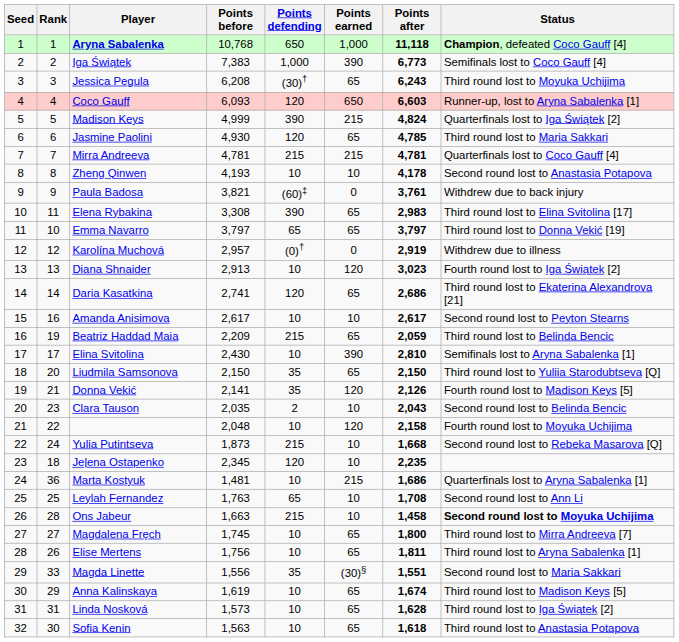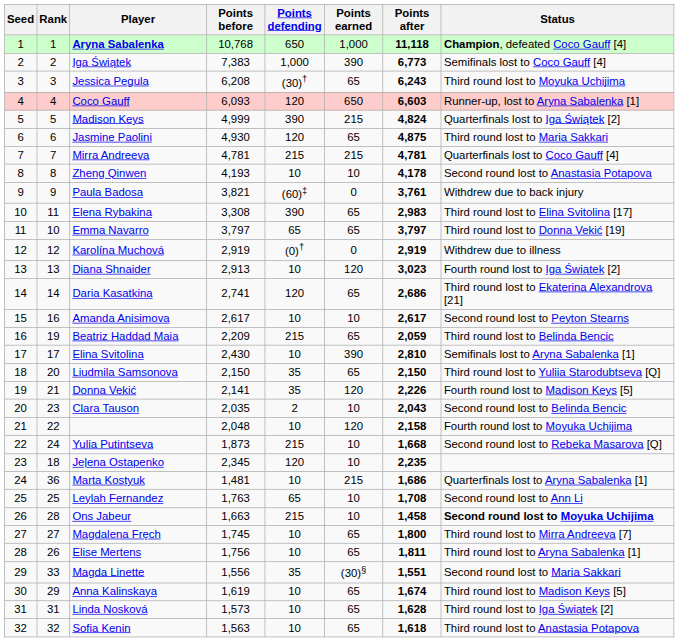 <table class="wikitable sortable">
 <tr>
 <th style="width:30px;">Seed</th>
 <th style="width:30px;">Rank</th>
 <th style="width:185px;">Player</th>
 <th style="width:75px;">Points before</th>
 <th style="width:75px;"><a href='#'>Points defending</a></th>
 <th style="width:75px;">Points earned</th>
 <th style="width:75px;">Points after</th>
 <th style="width:320px;">Status</th>
 </tr>
 <tr style=background:#cfc>
 <td style="text-align:center;">1</td>
 <td style="text-align:center;">1</td>
 <td> <strong><a href='#'>Aryna Sabalenka</a></strong></td>
 <td style="text-align:center;">10,768</td>
 <td style="text-align:center;">650</td>
 <td style="text-align:center;">1,000</td>
 <td style="text-align:center;"><strong>11,118</strong></td>
 <td><strong>Champion</strong>, defeated  <a href='#'>Coco Gauff</a> [4]</td>
 </tr>
 <tr>
 <td style="text-align:center;">2</td>
 <td style="text-align:center;">2</td>
 <td> <a href='#'>Iga Świątek</a></td>
 <td style="text-align:center;">7,383</td>
 <td style="text-align:center;">1,000</td>
 <td style="text-align:center;">390</td>
 <td style="text-align:center;"><strong>6,773</strong></td>
 <td>Semifinals lost to   <a href='#'>Coco Gauff</a> [4]</td>
 </tr>
 <tr>
 <td style="text-align:center;">3</td>
 <td style="text-align:center;">3</td>
 <td> <a href='#'>Jessica Pegula</a></td>
 <td style="text-align:center;">6,208</td>
 <td style="text-align:center;">(30)<sup>†</sup></td>
 <td style="text-align:center;">65</td>
 <td style="text-align:center;"><strong>6,243</strong></td>
 <td>Third round lost to  <a href='#'>Moyuka Uchijima</a></td>
 </tr>
 <tr style=background:#fcc>
 <td style="text-align:center;">4</td>
 <td style="text-align:center;">4</td>
 <td> <a href='#'>Coco Gauff</a></td>
 <td style="text-align:center;">6,093</td>
 <td style="text-align:center;">120</td>
 <td style="text-align:center;">650</td>
 <td style="text-align:center;"><strong>6,603</strong></td>
 <td>Runner-up, lost to  <a href='#'>Aryna Sabalenka</a> [1]</td>
 </tr>
 <tr>
 <td style="text-align:center;">5</td>
 <td style="text-align:center;">5</td>
 <td> <a href='#'>Madison Keys</a></td>
 <td style="text-align:center;">4,999</td>
 <td style="text-align:center;">390</td>
 <td style="text-align:center;">215</td>
 <td style="text-align:center;"><strong>4,824</strong></td>
 <td>Quarterfinals lost to  <a href='#'>Iga Świątek</a> [2]</td>
 </tr>
 <tr>
 <td style="text-align:center;">6</td>
 <td style="text-align:center;">6</td>
 <td> <a href='#'>Jasmine Paolini</a></td>
 <td style="text-align:center;">4,930</td>
 <td style="text-align:center;">120</td>
 <td style="text-align:center;">65</td>
-<td style="text-align:center;"><strong>4,785</strong></td>
+<td style="text-align:center;"><strong>4,875</strong></td>
 <td>Third round lost to  <a href='#'>Maria Sakkari</a></td>
 </tr>
 <tr>
 <td style="text-align:center;">7</td>
 <td style="text-align:center;">7</td>
 <td> <a href='#'>Mirra Andreeva</a></td>
 <td style="text-align:center;">4,781</td>
 <td style="text-align:center;">215</td>
 <td style="text-align:center;">215</td>
 <td style="text-align:center;"><strong>4,781</strong></td>
 <td>Quarterfinals lost to  <a href='#'>Coco Gauff</a> [4]</td>
 </tr>
 <tr>
 <td style="text-align:center;">8</td>
 <td style="text-align:center;">8</td>
 <td> <a href='#'>Zheng Qinwen</a></td>
 <td style="text-align:center;">4,193</td>
 <td style="text-align:center;">10</td>
 <td style="text-align:center;">10</td>
 <td style="text-align:center;"><strong>4,178</strong></td>
 <td>Second round lost to  <a href='#'>Anastasia Potapova</a></td>
 </tr>
 <tr>
 <td style="text-align:center;">9</td>
 <td style="text-align:center;">9</td>
 <td> <a href='#'>Paula Badosa</a></td>
 <td style="text-align:center;">3,821</td>
 <td style="text-align:center;">(60)<sup>‡</sup></td>
 <td style="text-align:center;">0</td>
 <td style="text-align:center;"><strong>3,761</strong></td>
 <td>Withdrew due to back injury</td>
 </tr>
 <tr>
 <td style="text-align:center;">10</td>
 <td style="text-align:center;">11</td>
 <td> <a href='#'>Elena Rybakina</a></td>
 <td style="text-align:center;">3,308</td>
 <td style="text-align:center;">390</td>
 <td style="text-align:center;">65</td>
 <td style="text-align:center;"><strong>2,983</strong></td>
 <td>Third round lost to  <a href='#'>Elina Svitolina</a> [17]</td>
 </tr>
 <tr>
 <td style="text-align:center;">11</td>
 <td style="text-align:center;">10</td>
 <td> <a href='#'>Emma Navarro</a></td>
 <td style="text-align:center;">3,797</td>
 <td style="text-align:center;">65</td>
 <td style="text-align:center;">65</td>
 <td style="text-align:center;"><strong>3,797</strong></td>
 <td>Third round lost to  <a href='#'>Donna Vekić</a> [19]</td>
 </tr>
 <tr>
 <td style="text-align:center;">12</td>
 <td style="text-align:center;">12</td>
 <td> <a href='#'>Karolína Muchová</a></td>
-<td style="text-align:center;">2,957</td>
+<td style="text-align:center;">2,919</td>
 <td style="text-align:center;">(0)<sup>†</sup></td>
 <td style="text-align:center;">0</td>
 <td style="text-align:center;"><strong>2,919</strong></td>
 <td>Withdrew due to illness</td>
 </tr>
 <tr>
 <td style="text-align:center;">13</td>
 <td style="text-align:center;">13</td>
 <td> <a href='#'>Diana Shnaider</a></td>
 <td style="text-align:center;">2,913</td>
 <td style="text-align:center;">10</td>
 <td style="text-align:center;">120</td>
 <td style="text-align:center;"><strong>3,023</strong></td>
 <td>Fourth round lost to  <a href='#'>Iga Świątek</a> [2]</td>
 </tr>
 <tr>
 <td style="text-align:center;">14</td>
 <td style="text-align:center;">14</td>
 <td> <a href='#'>Daria Kasatkina</a></td>
 <td style="text-align:center;">2,741</td>
 <td style="text-align:center;">120</td>
 <td style="text-align:center;">65</td>
 <td style="text-align:center;"><strong>2,686</strong></td>
 <td>Third round lost to  <a href='#'>Ekaterina Alexandrova</a> [21]</td>
 </tr>
 <tr>
 <td style="text-align:center;">15</td>
 <td style="text-align:center;">16</td>
 <td> <a href='#'>Amanda Anisimova</a></td>
 <td style="text-align:center;">2,617</td>
 <td style="text-align:center;">10</td>
 <td style="text-align:center;">10</td>
 <td style="text-align:center;"><strong>2,617</strong></td>
 <td>Second round lost to  <a href='#'>Peyton Stearns</a></td>
 </tr>
 <tr>
 <td style="text-align:center;">16</td>
 <td style="text-align:center;">19</td>
 <td> <a href='#'>Beatriz Haddad Maia</a></td>
 <td style="text-align:center;">2,209</td>
 <td style="text-align:center;">215</td>
 <td style="text-align:center;">65</td>
 <td style="text-align:center;"><strong>2,059</strong></td>
 <td>Third round lost to  <a href='#'>Belinda Bencic</a></td>
 </tr>
 <tr>
 <td style="text-align:center;">17</td>
 <td style="text-align:center;">17</td>
 <td> <a href='#'>Elina Svitolina</a></td>
 <td style="text-align:center;">2,430</td>
 <td style="text-align:center;">10</td>
 <td style="text-align:center;">390</td>
 <td style="text-align:center;"><strong>2,810</strong></td>
 <td>Semifinals lost to  <a href='#'>Aryna Sabalenka</a> [1]</td>
 </tr>
 <tr>
 <td style="text-align:center;">18</td>
 <td style="text-align:center;">20</td>
 <td> <a href='#'>Liudmila Samsonova</a></td>
 <td style="text-align:center;">2,150</td>
 <td style="text-align:center;">35</td>
 <td style="text-align:center;">65</td>
 <td style="text-align:center;"><strong>2,150</strong></td>
 <td>Third round lost to  <a href='#'>Yuliia Starodubtseva</a> [Q]</td>
 </tr>
 <tr>
 <td style="text-align:center;">19</td>
 <td style="text-align:center;">21</td>
 <td> <a href='#'>Donna Vekić</a></td>
 <td style="text-align:center;">2,141</td>
 <td style="text-align:center;">35</td>
 <td style="text-align:center;">120</td>
-<td style="text-align:center;"><strong>2,126</strong></td>
+<td style="text-align:center;"><strong>2,226</strong></td>
 <td>Fourth round lost to  <a href='#'>Madison Keys</a> [5]</td>
 </tr>
 <tr>
 <td style="text-align:center;">20</td>
 <td style="text-align:center;">23</td>
 <td> <a href='#'>Clara Tauson</a></td>
 <td style="text-align:center;">2,035</td>
 <td style="text-align:center;">2</td>
 <td style="text-align:center;">10</td>
 <td style="text-align:center;"><strong>2,043</strong></td>
 <td>Second round lost to  <a href='#'>Belinda Bencic</a></td>
 </tr>
 <tr>
 <td style="text-align:center;">21</td>
 <td style="text-align:center;">22</td>
 <td></td>
 <td style="text-align:center;">2,048</td>
 <td style="text-align:center;">10</td>
 <td style="text-align:center;">120</td>
 <td style="text-align:center;"><strong>2,158</strong></td>
 <td>Fourth round lost to  <a href='#'>Moyuka Uchijima</a></td>
 </tr>
 <tr>
 <td style="text-align:center;">22</td>
 <td style="text-align:center;">24</td>
 <td> <a href='#'>Yulia Putintseva</a></td>
 <td style="text-align:center;">1,873</td>
 <td style="text-align:center;">215</td>
 <td style="text-align:center;">10</td>
 <td style="text-align:center;"><strong>1,668</strong></td>
 <td>Second round lost to  <a href='#'>Rebeka Masarova</a> [Q]</td>
 </tr>
 <tr>
 <td style="text-align:center;">23</td>
 <td style="text-align:center;">18</td>
 <td> <a href='#'>Jeļena Ostapenko</a></td>
 <td style="text-align:center;">2,345</td>
 <td style="text-align:center;">120</td>
 <td style="text-align:center;">10</td>
 <td style="text-align:center;"><strong>2,235</strong></td>
 <td></td>
 </tr>
 <tr>
 <td style="text-align:center;">24</td>
 <td style="text-align:center;">36</td>
 <td> <a href='#'>Marta Kostyuk</a></td>
 <td style="text-align:center;">1,481</td>
 <td style="text-align:center;">10</td>
 <td style="text-align:center;">215</td>
 <td style="text-align:center;"><strong>1,686</strong></td>
 <td>Quarterfinals lost to  <a href='#'>Aryna Sabalenka</a> [1]</td>
 </tr>
 <tr>
 <td style="text-align:center;">25</td>
 <td style="text-align:center;">25</td>
 <td> <a href='#'>Leylah Fernandez</a></td>
 <td style="text-align:center;">1,763</td>
 <td style="text-align:center;">65</td>
 <td style="text-align:center;">10</td>
 <td style="text-align:center;"><strong>1,708</strong></td>
 <td>Second round lost to  <a href='#'>Ann Li</a></td>
 </tr>
 <tr>
 <td style="text-align:center;">26</td>
 <td style="text-align:center;">28</td>
 <td> <a href='#'>Ons Jabeur</a></td>
 <td style="text-align:center;">1,663</td>
 <td style="text-align:center;">215</td>
 <td style="text-align:center;">10</td>
 <td style="text-align:center;"><strong>1,458</strong></td>
 <td><strong>Second round lost to  <a href='#'>Moyuka Uchijima</a></strong></td>
 </tr>
 <tr>
 <td style="text-align:center;">27</td>
 <td style="text-align:center;">27</td>
 <td> <a href='#'>Magdalena Fręch</a></td>
 <td style="text-align:center;">1,745</td>
 <td style="text-align:center;">10</td>
 <td style="text-align:center;">65</td>
 <td style="text-align:center;"><strong>1,800</strong></td>
 <td>Third round lost to  <a href='#'>Mirra Andreeva</a> [7]</td>
 </tr>
 <tr>
 <td style="text-align:center;">28</td>
 <td style="text-align:center;">26</td>
 <td> <a href='#'>Elise Mertens</a></td>
 <td style="text-align:center;">1,756</td>
 <td style="text-align:center;">10</td>
 <td style="text-align:center;">65</td>
 <td style="text-align:center;"><strong>1,811</strong></td>
 <td>Third round lost to  <a href='#'>Aryna Sabalenka</a> [1]</td>
 </tr>
 <tr>
 <td style="text-align:center;">29</td>
 <td style="text-align:center;">33</td>
 <td> <a href='#'>Magda Linette</a></td>
 <td style="text-align:center;">1,556</td>
 <td style="text-align:center;">35</td>
 <td style="text-align:center;">(30)<sup>§</sup></td>
 <td style="text-align:center;"><strong>1,551</strong></td>
 <td>Second round lost to  <a href='#'>Maria Sakkari</a></td>
 </tr>
 <tr>
 <td style="text-align:center;">30</td>
 <td style="text-align:center;">29</td>
 <td> <a href='#'>Anna Kalinskaya</a></td>
 <td style="text-align:center;">1,619</td>
 <td style="text-align:center;">10</td>
 <td style="text-align:center;">65</td>
 <td style="text-align:center;"><strong>1,674</strong></td>
 <td>Third round lost to  <a href='#'>Madison Keys</a> [5]</td>
 </tr>
 <tr>
 <td style="text-align:center;">31</td>
 <td style="text-align:center;">31</td>
 <td> <a href='#'>Linda Nosková</a></td>
 <td style="text-align:center;">1,573</td>
 <td style="text-align:center;">10</td>
 <td style="text-align:center;">65</td>
 <td style="text-align:center;"><strong>1,628</strong></td>
 <td>Third round lost to  <a href='#'>Iga Świątek</a> [2]</td>
 </tr>
 <tr>
 <td style="text-align:center;">32</td>
-<td style="text-align:center;">30</td>
+<td style="text-align:center;">32</td>
 <td> <a href='#'>Sofia Kenin</a></td>
 <td style="text-align:center;">1,563</td>
 <td style="text-align:center;">10</td>
 <td style="text-align:center;">65</td>
 <td style="text-align:center;"><strong>1,618</strong></td>
 <td>Third round lost to  <a href='#'>Anastasia Potapova</a></td>
 </tr>
 </table>
